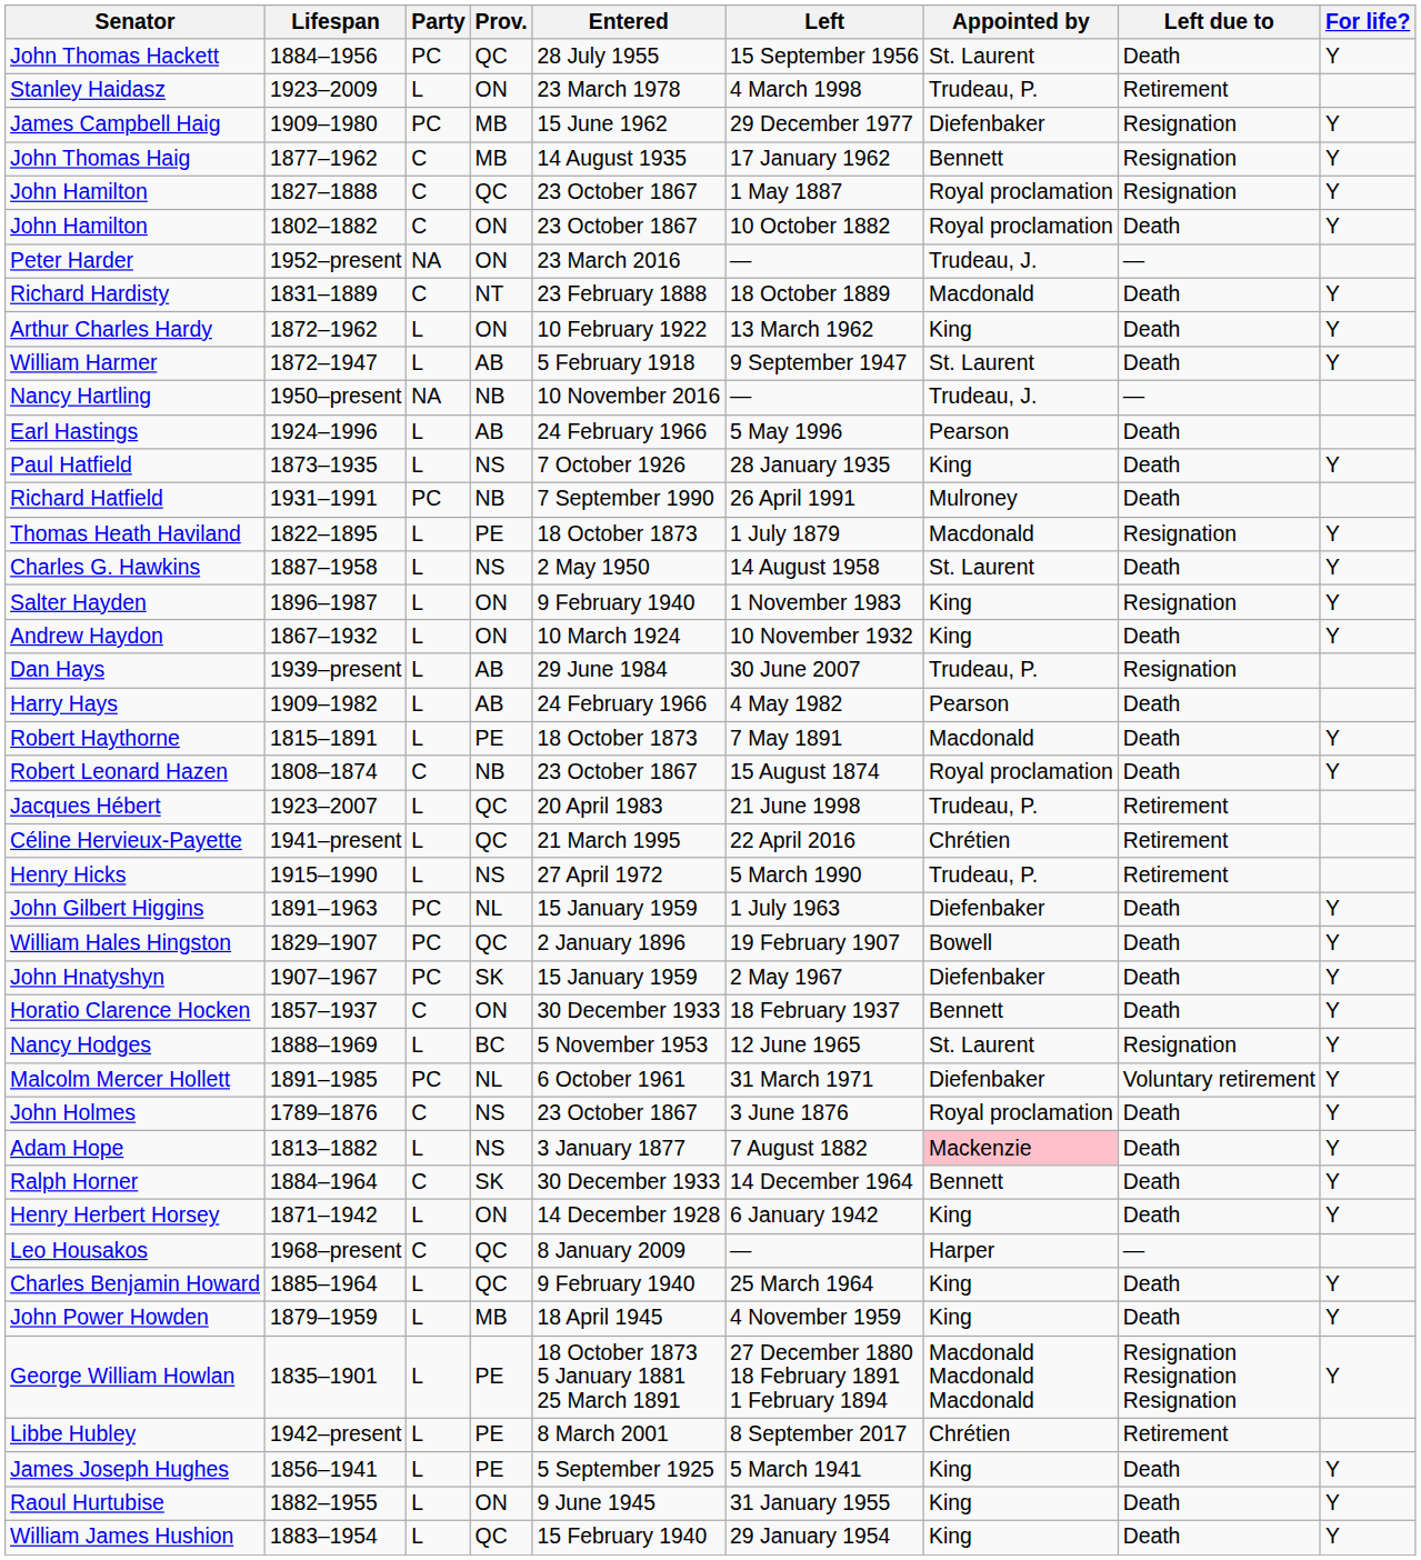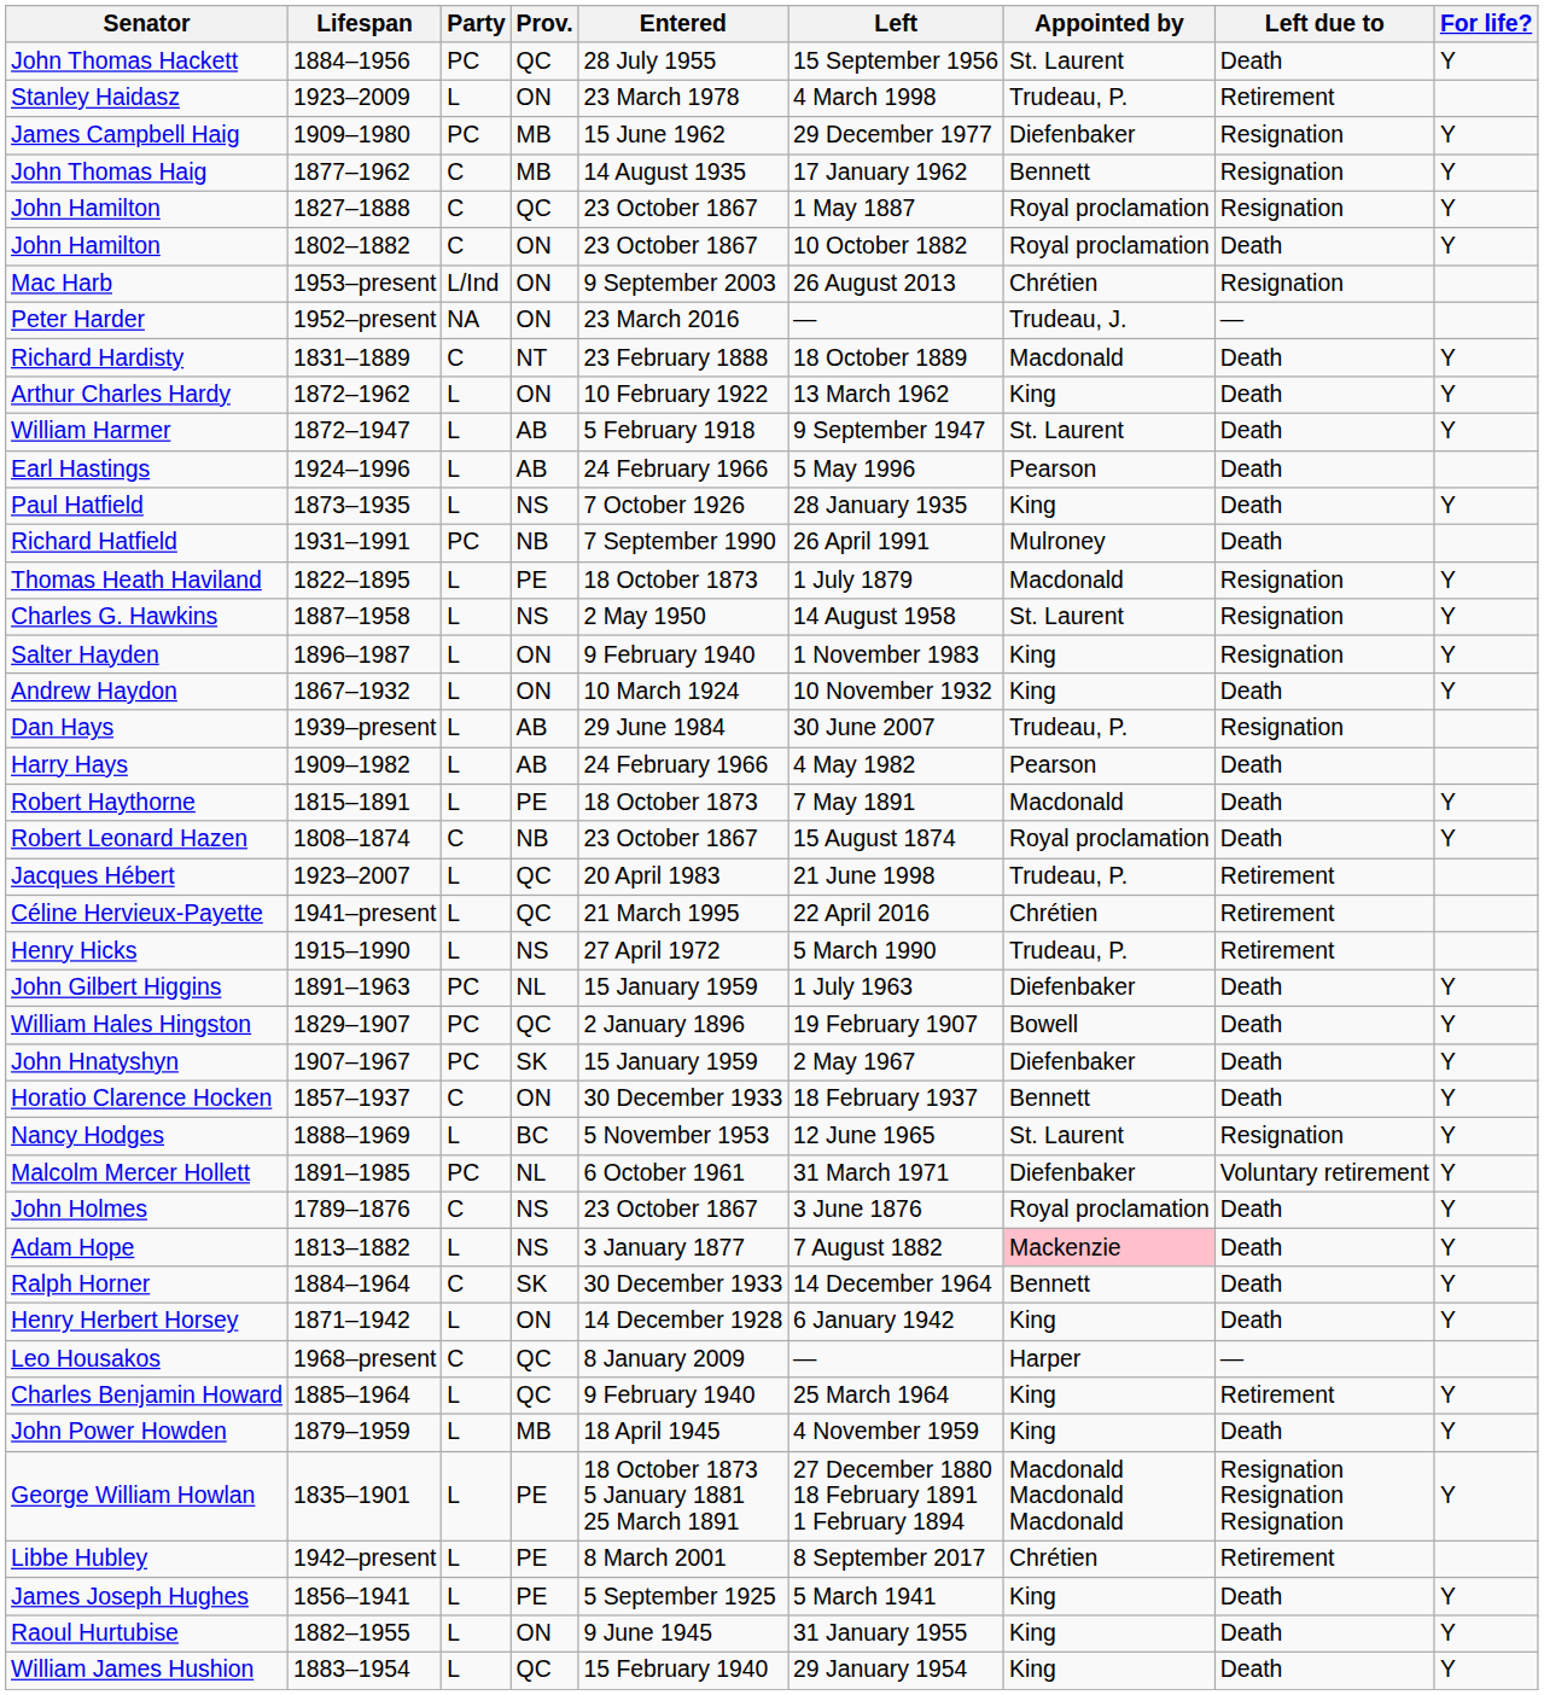 <table class="wikitable sortable">
 <tr>
 <th>Senator</th>
 <th>Lifespan</th>
 <th>Party</th>
 <th>Prov.</th>
 <th>Entered</th>
 <th>Left</th>
 <th>Appointed by</th>
 <th>Left due to</th>
 <th><a href='#'>For life?</a></th>
 </tr>
 <tr>
 <td><a href='#'>John Thomas Hackett</a></td>
 <td>1884–1956</td>
 <td>PC</td>
 <td>QC</td>
 <td>28 July 1955</td>
 <td>15 September 1956</td>
 <td>St. Laurent</td>
 <td>Death</td>
 <td>Y</td>
 </tr>
 <tr>
 <td><a href='#'>Stanley Haidasz</a></td>
 <td>1923–2009</td>
 <td>L</td>
 <td>ON</td>
 <td>23 March 1978</td>
 <td>4 March 1998</td>
 <td>Trudeau, P.</td>
 <td>Retirement</td>
 <td></td>
 </tr>
 <tr>
 <td><a href='#'>James Campbell Haig</a></td>
 <td>1909–1980</td>
 <td>PC</td>
 <td>MB</td>
 <td>15 June 1962</td>
 <td>29 December 1977</td>
 <td>Diefenbaker</td>
 <td>Resignation</td>
 <td>Y</td>
 </tr>
 <tr>
 <td><a href='#'>John Thomas Haig</a></td>
 <td>1877–1962</td>
 <td>C</td>
 <td>MB</td>
 <td>14 August 1935</td>
 <td>17 January 1962</td>
 <td>Bennett</td>
 <td>Resignation</td>
 <td>Y</td>
 </tr>
 <tr>
 <td><a href='#'>John Hamilton</a></td>
 <td>1827–1888</td>
 <td>C</td>
 <td>QC</td>
 <td>23 October 1867</td>
 <td>1 May 1887</td>
 <td>Royal proclamation</td>
 <td>Resignation</td>
 <td>Y</td>
 </tr>
 <tr>
 <td><a href='#'>John Hamilton</a></td>
 <td>1802–1882</td>
 <td>C</td>
 <td>ON</td>
 <td>23 October 1867</td>
 <td>10 October 1882</td>
 <td>Royal proclamation</td>
 <td>Death</td>
 <td>Y</td>
 </tr>
 <tr>
+<td><a href='#'>Mac Harb</a></td>
+<td>1953–present</td>
+<td>L/Ind</td>
+<td>ON</td>
+<td>9 September 2003</td>
+<td>26 August 2013</td>
+<td>Chrétien</td>
+<td>Resignation</td>
+<td></td>
+</tr>
+<tr>
 <td><a href='#'>Peter Harder</a></td>
 <td>1952–present</td>
 <td>NA</td>
 <td>ON</td>
 <td>23 March 2016</td>
 <td>—</td>
 <td>Trudeau, J.</td>
 <td>—</td>
 <td></td>
 </tr>
 <tr>
 <td><a href='#'>Richard Hardisty</a></td>
 <td>1831–1889</td>
 <td>C</td>
 <td>NT</td>
 <td>23 February 1888</td>
 <td>18 October 1889</td>
 <td>Macdonald</td>
 <td>Death</td>
 <td>Y</td>
 </tr>
 <tr>
 <td><a href='#'>Arthur Charles Hardy</a></td>
 <td>1872–1962</td>
 <td>L</td>
 <td>ON</td>
 <td>10 February 1922</td>
 <td>13 March 1962</td>
 <td>King</td>
 <td>Death</td>
 <td>Y</td>
 </tr>
 <tr>
 <td><a href='#'>William Harmer</a></td>
 <td>1872–1947</td>
 <td>L</td>
 <td>AB</td>
 <td>5 February 1918</td>
 <td>9 September 1947</td>
 <td>St. Laurent</td>
 <td>Death</td>
 <td>Y</td>
-</tr>
-<tr>
-<td><a href='#'>Nancy Hartling</a></td>
-<td>1950–present</td>
-<td>NA</td>
-<td>NB</td>
-<td>10 November 2016</td>
-<td>—</td>
-<td>Trudeau, J.</td>
-<td>—</td>
-<td></td>
 </tr>
 <tr>
 <td><a href='#'>Earl Hastings</a></td>
 <td>1924–1996</td>
 <td>L</td>
 <td>AB</td>
 <td>24 February 1966</td>
 <td>5 May 1996</td>
 <td>Pearson</td>
 <td>Death</td>
 <td></td>
 </tr>
 <tr>
 <td><a href='#'>Paul Hatfield</a></td>
 <td>1873–1935</td>
 <td>L</td>
 <td>NS</td>
 <td>7 October 1926</td>
 <td>28 January 1935</td>
 <td>King</td>
 <td>Death</td>
 <td>Y</td>
 </tr>
 <tr>
 <td><a href='#'>Richard Hatfield</a></td>
 <td>1931–1991</td>
 <td>PC</td>
 <td>NB</td>
 <td>7 September 1990</td>
 <td>26 April 1991</td>
 <td>Mulroney</td>
 <td>Death</td>
 <td></td>
 </tr>
 <tr>
 <td><a href='#'>Thomas Heath Haviland</a></td>
 <td>1822–1895</td>
 <td>L</td>
 <td>PE</td>
 <td>18 October 1873</td>
 <td>1 July 1879</td>
 <td>Macdonald</td>
 <td>Resignation</td>
 <td>Y</td>
 </tr>
 <tr>
 <td><a href='#'>Charles G. Hawkins</a></td>
 <td>1887–1958</td>
 <td>L</td>
 <td>NS</td>
 <td>2 May 1950</td>
 <td>14 August 1958</td>
 <td>St. Laurent</td>
-<td>Death</td>
+<td>Resignation</td>
 <td>Y</td>
 </tr>
 <tr>
 <td><a href='#'>Salter Hayden</a></td>
 <td>1896–1987</td>
 <td>L</td>
 <td>ON</td>
 <td>9 February 1940</td>
 <td>1 November 1983</td>
 <td>King</td>
 <td>Resignation</td>
 <td>Y</td>
 </tr>
 <tr>
 <td><a href='#'>Andrew Haydon</a></td>
 <td>1867–1932</td>
 <td>L</td>
 <td>ON</td>
 <td>10 March 1924</td>
 <td>10 November 1932</td>
 <td>King</td>
 <td>Death</td>
 <td>Y</td>
 </tr>
 <tr>
 <td><a href='#'>Dan Hays</a></td>
 <td>1939–present</td>
 <td>L</td>
 <td>AB</td>
 <td>29 June 1984</td>
 <td>30 June 2007</td>
 <td>Trudeau, P.</td>
 <td>Resignation</td>
 <td></td>
 </tr>
 <tr>
 <td><a href='#'>Harry Hays</a></td>
 <td>1909–1982</td>
 <td>L</td>
 <td>AB</td>
 <td>24 February 1966</td>
 <td>4 May 1982</td>
 <td>Pearson</td>
 <td>Death</td>
 <td></td>
 </tr>
 <tr>
 <td><a href='#'>Robert Haythorne</a></td>
 <td>1815–1891</td>
 <td>L</td>
 <td>PE</td>
 <td>18 October 1873</td>
 <td>7 May 1891</td>
 <td>Macdonald</td>
 <td>Death</td>
 <td>Y</td>
 </tr>
 <tr>
 <td><a href='#'>Robert Leonard Hazen</a></td>
 <td>1808–1874</td>
 <td>C</td>
 <td>NB</td>
 <td>23 October 1867</td>
 <td>15 August 1874</td>
 <td>Royal proclamation</td>
 <td>Death</td>
 <td>Y</td>
 </tr>
 <tr>
 <td><a href='#'>Jacques Hébert</a></td>
 <td>1923–2007</td>
 <td>L</td>
 <td>QC</td>
 <td>20 April 1983</td>
 <td>21 June 1998</td>
 <td>Trudeau, P.</td>
 <td>Retirement</td>
 <td></td>
 </tr>
 <tr>
 <td><a href='#'>Céline Hervieux-Payette</a></td>
 <td>1941–present</td>
 <td>L</td>
 <td>QC</td>
 <td>21 March 1995</td>
 <td>22 April 2016</td>
 <td>Chrétien</td>
 <td>Retirement</td>
 <td></td>
 </tr>
 <tr>
 <td><a href='#'>Henry Hicks</a></td>
 <td>1915–1990</td>
 <td>L</td>
 <td>NS</td>
 <td>27 April 1972</td>
 <td>5 March 1990</td>
 <td>Trudeau, P.</td>
 <td>Retirement</td>
 <td></td>
 </tr>
 <tr>
 <td><a href='#'>John Gilbert Higgins</a></td>
 <td>1891–1963</td>
 <td>PC</td>
 <td>NL</td>
 <td>15 January 1959</td>
 <td>1 July 1963</td>
 <td>Diefenbaker</td>
 <td>Death</td>
 <td>Y</td>
 </tr>
 <tr>
 <td><a href='#'>William Hales Hingston</a></td>
 <td>1829–1907</td>
 <td>PC</td>
 <td>QC</td>
 <td>2 January 1896</td>
 <td>19 February 1907</td>
 <td>Bowell</td>
 <td>Death</td>
 <td>Y</td>
 </tr>
 <tr>
 <td><a href='#'>John Hnatyshyn</a></td>
 <td>1907–1967</td>
 <td>PC</td>
 <td>SK</td>
 <td>15 January 1959</td>
 <td>2 May 1967</td>
 <td>Diefenbaker</td>
 <td>Death</td>
 <td>Y</td>
 </tr>
 <tr>
 <td><a href='#'>Horatio Clarence Hocken</a></td>
 <td>1857–1937</td>
 <td>C</td>
 <td>ON</td>
 <td>30 December 1933</td>
 <td>18 February 1937</td>
 <td>Bennett</td>
 <td>Death</td>
 <td>Y</td>
 </tr>
 <tr>
 <td><a href='#'>Nancy Hodges</a></td>
 <td>1888–1969</td>
 <td>L</td>
 <td>BC</td>
 <td>5 November 1953</td>
 <td>12 June 1965</td>
 <td>St. Laurent</td>
 <td>Resignation</td>
 <td>Y</td>
 </tr>
 <tr>
 <td><a href='#'>Malcolm Mercer Hollett</a></td>
 <td>1891–1985</td>
 <td>PC</td>
 <td>NL</td>
 <td>6 October 1961</td>
 <td>31 March 1971</td>
 <td>Diefenbaker</td>
 <td>Voluntary retirement</td>
 <td>Y</td>
 </tr>
 <tr>
 <td><a href='#'>John Holmes</a></td>
 <td>1789–1876</td>
 <td>C</td>
 <td>NS</td>
 <td>23 October 1867</td>
 <td>3 June 1876</td>
 <td>Royal proclamation</td>
 <td>Death</td>
 <td>Y</td>
 </tr>
 <tr>
 <td><a href='#'>Adam Hope</a></td>
 <td>1813–1882</td>
 <td>L</td>
 <td>NS</td>
 <td>3 January 1877</td>
 <td>7 August 1882</td>
 <td style="background: pink;">Mackenzie</td>
 <td>Death</td>
 <td>Y</td>
 </tr>
 <tr>
 <td><a href='#'>Ralph Horner</a></td>
 <td>1884–1964</td>
 <td>C</td>
 <td>SK</td>
 <td>30 December 1933</td>
 <td>14 December 1964</td>
 <td>Bennett</td>
 <td>Death</td>
 <td>Y</td>
 </tr>
 <tr>
 <td><a href='#'>Henry Herbert Horsey</a></td>
 <td>1871–1942</td>
 <td>L</td>
 <td>ON</td>
 <td>14 December 1928</td>
 <td>6 January 1942</td>
 <td>King</td>
 <td>Death</td>
 <td>Y</td>
 </tr>
 <tr>
 <td><a href='#'>Leo Housakos</a></td>
 <td>1968–present</td>
 <td>C</td>
 <td>QC</td>
 <td>8 January 2009</td>
 <td>—</td>
 <td>Harper</td>
 <td>—</td>
 <td></td>
 </tr>
 <tr>
 <td><a href='#'>Charles Benjamin Howard</a></td>
 <td>1885–1964</td>
 <td>L</td>
 <td>QC</td>
 <td>9 February 1940</td>
 <td>25 March 1964</td>
 <td>King</td>
-<td>Death</td>
+<td>Retirement</td>
 <td>Y</td>
 </tr>
 <tr>
 <td><a href='#'>John Power Howden</a></td>
 <td>1879–1959</td>
 <td>L</td>
 <td>MB</td>
 <td>18 April 1945</td>
 <td>4 November 1959</td>
 <td>King</td>
 <td>Death</td>
 <td>Y</td>
 </tr>
 <tr>
 <td><a href='#'>George William Howlan</a></td>
 <td>1835–1901</td>
 <td>L</td>
 <td>PE</td>
 <td>18 October 1873<br>5 January 1881<br>25 March 1891</td>
 <td>27 December 1880<br>18 February 1891<br>1 February 1894</td>
 <td>Macdonald<br>Macdonald<br>Macdonald</td>
 <td>Resignation<br>Resignation<br>Resignation</td>
 <td>Y</td>
 </tr>
 <tr>
 <td><a href='#'>Libbe Hubley</a></td>
 <td>1942–present</td>
 <td>L</td>
 <td>PE</td>
 <td>8 March 2001</td>
 <td>8 September 2017</td>
 <td>Chrétien</td>
 <td>Retirement</td>
 <td></td>
 </tr>
 <tr>
 <td><a href='#'>James Joseph Hughes</a></td>
 <td>1856–1941</td>
 <td>L</td>
 <td>PE</td>
 <td>5 September 1925</td>
 <td>5 March 1941</td>
 <td>King</td>
 <td>Death</td>
 <td>Y</td>
 </tr>
 <tr>
 <td><a href='#'>Raoul Hurtubise</a></td>
 <td>1882–1955</td>
 <td>L</td>
 <td>ON</td>
 <td>9 June 1945</td>
 <td>31 January 1955</td>
 <td>King</td>
 <td>Death</td>
 <td>Y</td>
 </tr>
 <tr>
 <td><a href='#'>William James Hushion</a></td>
 <td>1883–1954</td>
 <td>L</td>
 <td>QC</td>
 <td>15 February 1940</td>
 <td>29 January 1954</td>
 <td>King</td>
 <td>Death</td>
 <td>Y</td>
 </tr>
 </table>
